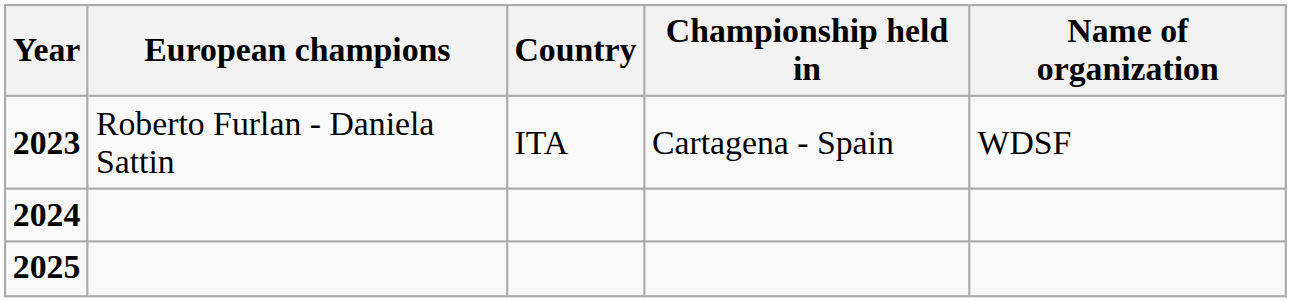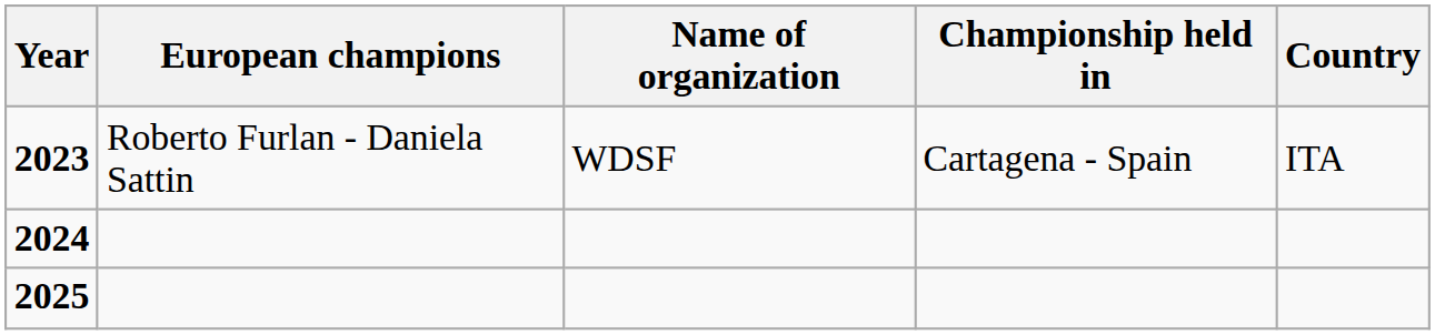 <table class="wikitable">
 <tr>
 <th>Year</th>
 <th>European champions</th>
+<th><strong>Name of organization</strong></th>
+<th><strong>Championship held in</strong></th>
 <th>Country</th>
-<th><strong>Championship held in</strong></th>
-<th><strong>Name of organization</strong></th>
 </tr>
 <tr>
 <td><strong>2023</strong></td>
 <td>Roberto Furlan - Daniela Sattin</td>
+<td>WDSF</td>
+<td>Cartagena - Spain</td>
 <td>ITA</td>
-<td>Cartagena - Spain</td>
-<td>WDSF</td>
 </tr>
 <tr>
 <td><strong>2024</strong></td>
 <td></td>
 <td></td>
 <td></td>
 <td></td>
 </tr>
 <tr>
 <td><strong>2025</strong></td>
 <td></td>
 <td></td>
 <td></td>
 <td></td>
 </tr>
 </table>
